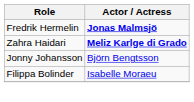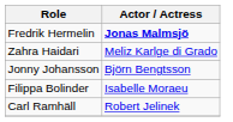 <table class="wikitable">
 <tr>
 <th>Role</th>
 <th>Actor / Actress</th>
 </tr>
 <tr>
 <td>Fredrik Hermelin</td>
 <td><strong><a href='#'>Jonas Malmsjö</a></strong></td>
 </tr>
 <tr>
 <td>Zahra Haidari</td>
-<td><strong><a href='#'>Meliz Karlge di Grado</a></strong></td>
+<td><a href='#'>Meliz Karlge di Grado</a></td>
 </tr>
 <tr>
 <td>Jonny Johansson</td>
 <td><a href='#'>Björn Bengtsson</a></td>
 </tr>
 <tr>
 <td>Filippa Bolinder</td>
 <td><a href='#'>Isabelle Moraeu</a></td>
 </tr>
 <tr>
+<td>Carl Ramhäll</td>
+<td><a href='#'>Robert Jelinek</a></td>
+</tr>
+<tr>
 </tr>
 </table>
